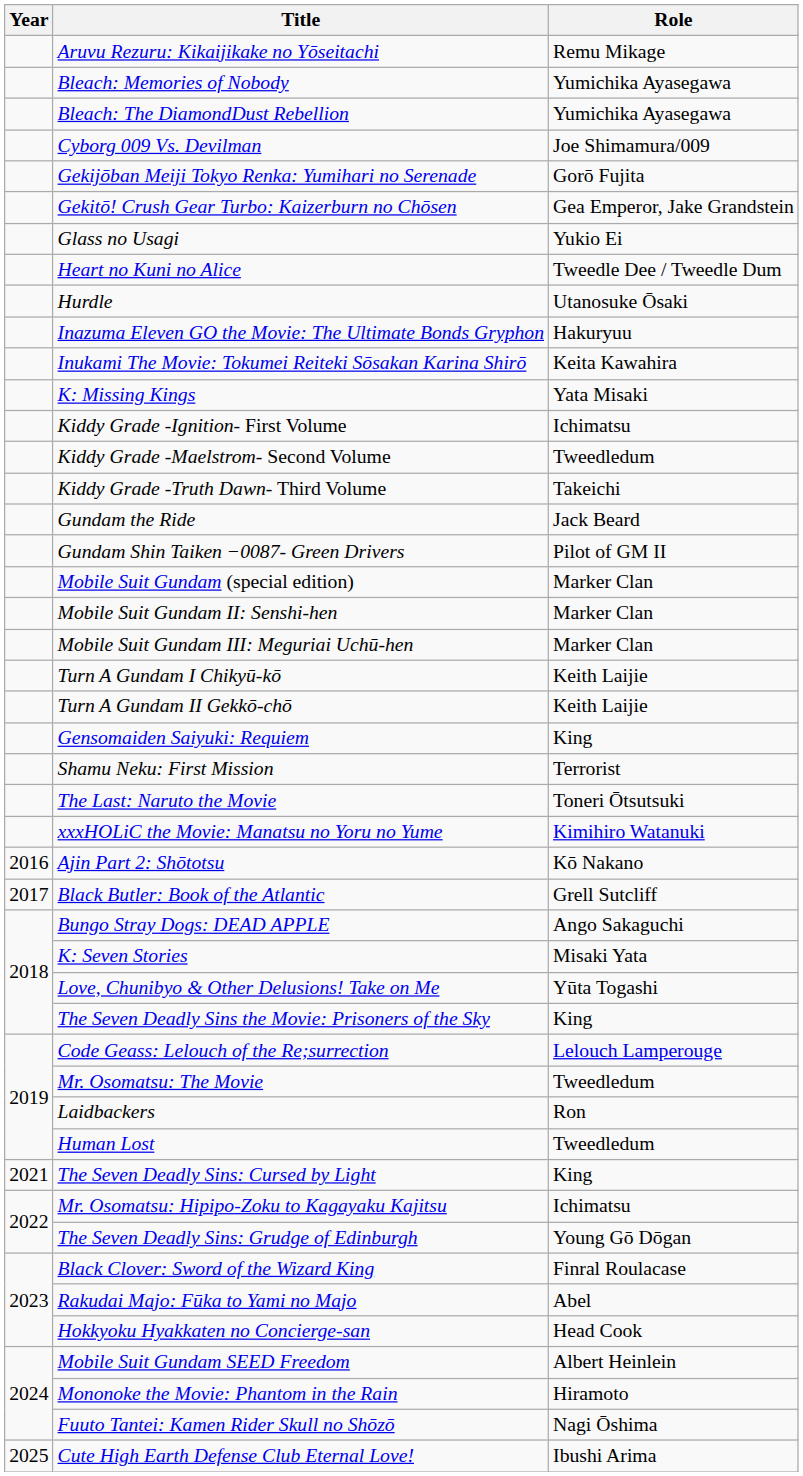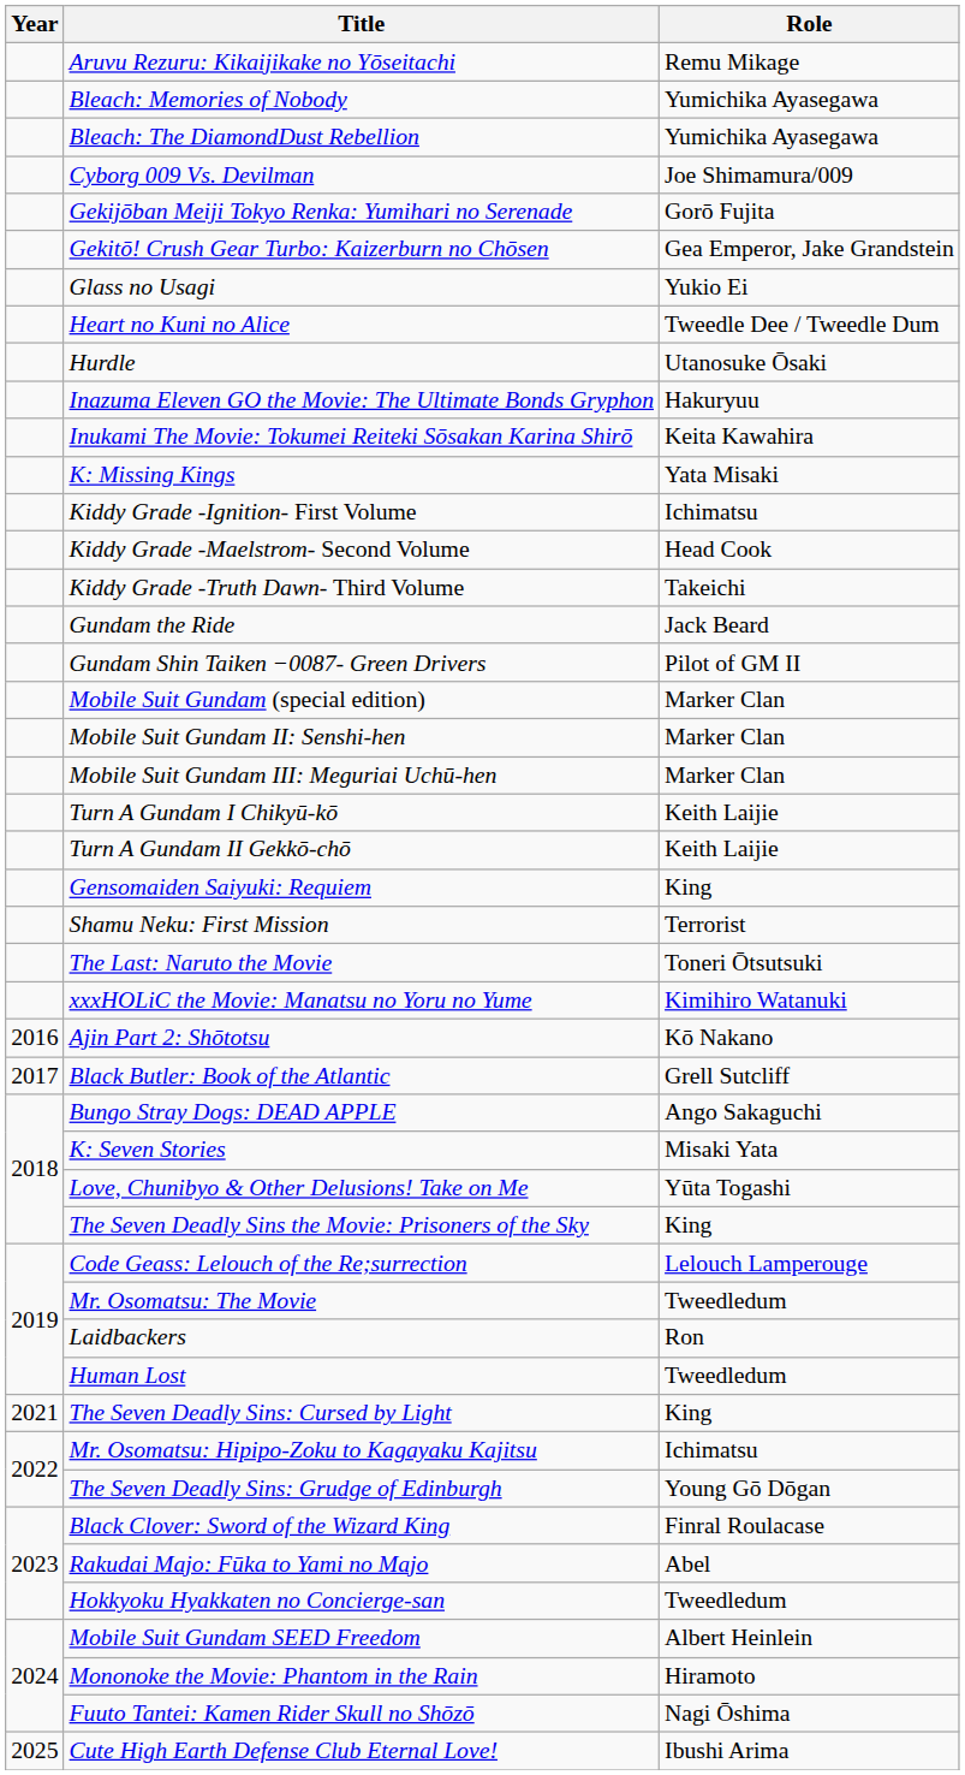 <table class="wikitable">
 <tr>
 <th>Year</th>
 <th>Title</th>
 <th>Role</th>
 </tr>
 <tr>
 <td></td>
 <td><em><a href='#'>Aruvu Rezuru: Kikaijikake no Yōseitachi</a></em></td>
 <td>Remu Mikage</td>
 </tr>
 <tr>
 <td></td>
 <td><em><a href='#'>Bleach: Memories of Nobody</a></em></td>
 <td>Yumichika Ayasegawa</td>
 </tr>
 <tr>
 <td></td>
 <td><em><a href='#'>Bleach: The DiamondDust Rebellion</a></em></td>
 <td>Yumichika Ayasegawa</td>
 </tr>
 <tr>
 <td></td>
 <td><em><a href='#'>Cyborg 009 Vs. Devilman</a></em></td>
 <td>Joe Shimamura/009</td>
 </tr>
 <tr>
 <td></td>
 <td><em><a href='#'>Gekijōban Meiji Tokyo Renka: Yumihari no Serenade</a></em></td>
 <td>Gorō Fujita</td>
 </tr>
 <tr>
 <td></td>
 <td><em><a href='#'>Gekitō! Crush Gear Turbo: Kaizerburn no Chōsen</a></em></td>
 <td>Gea Emperor, Jake Grandstein</td>
 </tr>
 <tr>
 <td></td>
 <td><em>Glass no Usagi</em></td>
 <td>Yukio Ei</td>
 </tr>
 <tr>
 <td></td>
 <td><em><a href='#'>Heart no Kuni no Alice</a></em></td>
 <td>Tweedle Dee / Tweedle Dum</td>
 </tr>
 <tr>
 <td></td>
 <td><em>Hurdle</em></td>
 <td>Utanosuke Ōsaki</td>
 </tr>
 <tr>
 <td></td>
 <td><em><a href='#'>Inazuma Eleven GO the Movie: The Ultimate Bonds Gryphon</a></em></td>
 <td>Hakuryuu</td>
 </tr>
 <tr>
 <td></td>
 <td><em><a href='#'>Inukami The Movie: Tokumei Reiteki Sōsakan Karina Shirō</a></em></td>
 <td>Keita Kawahira</td>
 </tr>
 <tr>
 <td></td>
 <td><em><a href='#'>K: Missing Kings</a></em></td>
 <td>Yata Misaki</td>
 </tr>
 <tr>
 <td></td>
 <td><em>Kiddy Grade -Ignition-</em> First Volume</td>
 <td>Ichimatsu</td>
 </tr>
 <tr>
 <td></td>
 <td><em>Kiddy Grade -Maelstrom-</em> Second Volume</td>
-<td>Tweedledum</td>
+<td>Head Cook</td>
 </tr>
 <tr>
 <td></td>
 <td><em>Kiddy Grade -Truth Dawn-</em> Third Volume</td>
 <td>Takeichi</td>
 </tr>
 <tr>
 <td></td>
 <td><em>Gundam the Ride</em></td>
 <td>Jack Beard</td>
 </tr>
 <tr>
 <td></td>
 <td><em>Gundam Shin Taiken −0087- Green Drivers</em></td>
 <td>Pilot of GM II</td>
 </tr>
 <tr>
 <td></td>
 <td><em><a href='#'>Mobile Suit Gundam</a></em> (special edition)</td>
 <td>Marker Clan</td>
 </tr>
 <tr>
 <td></td>
 <td><em>Mobile Suit Gundam II: Senshi-hen</em></td>
 <td>Marker Clan</td>
 </tr>
 <tr>
 <td></td>
 <td><em>Mobile Suit Gundam III: Meguriai Uchū-hen</em></td>
 <td>Marker Clan</td>
 </tr>
 <tr>
 <td></td>
 <td><em>Turn A Gundam I Chikyū-kō</em></td>
 <td>Keith Laijie</td>
 </tr>
 <tr>
 <td></td>
 <td><em>Turn A Gundam II Gekkō-chō</em></td>
 <td>Keith Laijie</td>
 </tr>
 <tr>
 <td></td>
 <td><em><a href='#'>Gensomaiden Saiyuki: Requiem</a></em></td>
 <td>King</td>
 </tr>
 <tr>
 <td></td>
 <td><em>Shamu Neku: First Mission</em></td>
 <td>Terrorist</td>
 </tr>
 <tr>
 <td></td>
 <td><em><a href='#'>The Last: Naruto the Movie</a></em></td>
 <td>Toneri Ōtsutsuki</td>
 </tr>
 <tr>
 <td></td>
 <td><em><a href='#'>xxxHOLiC the Movie: Manatsu no Yoru no Yume</a></em></td>
 <td><a href='#'>Kimihiro Watanuki</a></td>
 </tr>
 <tr>
 <td>2016</td>
 <td><em><a href='#'>Ajin Part 2: Shōtotsu</a></em></td>
 <td>Kō Nakano</td>
 </tr>
 <tr>
 <td>2017</td>
 <td><em><a href='#'>Black Butler: Book of the Atlantic</a></em></td>
 <td>Grell Sutcliff</td>
 </tr>
 <tr>
 <td rowspan="4">2018</td>
 <td><em><a href='#'>Bungo Stray Dogs: DEAD APPLE</a></em></td>
 <td>Ango Sakaguchi</td>
 </tr>
 <tr>
 <td><em><a href='#'>K: Seven Stories</a></em></td>
 <td>Misaki Yata</td>
 </tr>
 <tr>
 <td><em><a href='#'>Love, Chunibyo & Other Delusions! Take on Me</a></em></td>
 <td>Yūta Togashi</td>
 </tr>
 <tr>
 <td><em><a href='#'>The Seven Deadly Sins the Movie: Prisoners of the Sky</a></em></td>
 <td>King</td>
 </tr>
 <tr>
 <td rowspan="4">2019</td>
 <td><em><a href='#'>Code Geass: Lelouch of the Re;surrection</a></em></td>
 <td><a href='#'>Lelouch Lamperouge</a></td>
 </tr>
 <tr>
 <td><em><a href='#'>Mr. Osomatsu: The Movie</a></em></td>
 <td>Tweedledum</td>
 </tr>
 <tr>
 <td><em>Laidbackers</em></td>
 <td>Ron</td>
 </tr>
 <tr>
 <td><em><a href='#'>Human Lost</a></em></td>
 <td>Tweedledum</td>
 </tr>
 <tr>
 <td>2021</td>
 <td><em><a href='#'>The Seven Deadly Sins: Cursed by Light</a></em></td>
 <td>King</td>
 </tr>
 <tr>
 <td rowspan="2">2022</td>
 <td><em><a href='#'>Mr. Osomatsu: Hipipo-Zoku to Kagayaku Kajitsu</a></em></td>
 <td>Ichimatsu</td>
 </tr>
 <tr>
 <td><em><a href='#'>The Seven Deadly Sins: Grudge of Edinburgh</a></em></td>
 <td>Young Gō Dōgan</td>
 </tr>
 <tr>
 <td rowspan="3">2023</td>
 <td><em><a href='#'>Black Clover: Sword of the Wizard King</a></em></td>
 <td>Finral Roulacase</td>
 </tr>
 <tr>
 <td><em><a href='#'>Rakudai Majo: Fūka to Yami no Majo</a></em></td>
 <td>Abel</td>
 </tr>
 <tr>
 <td><em><a href='#'>Hokkyoku Hyakkaten no Concierge-san</a></em></td>
-<td>Head Cook</td>
+<td>Tweedledum</td>
 </tr>
 <tr>
 <td rowspan="3">2024</td>
 <td><em><a href='#'>Mobile Suit Gundam SEED Freedom</a></em></td>
 <td>Albert Heinlein</td>
 </tr>
 <tr>
 <td><em><a href='#'>Mononoke the Movie: Phantom in the Rain</a></em></td>
 <td>Hiramoto</td>
 </tr>
 <tr>
 <td><em><a href='#'>Fuuto Tantei: Kamen Rider Skull no Shōzō</a></em></td>
 <td>Nagi Ōshima</td>
 </tr>
 <tr>
 <td>2025</td>
 <td><em><a href='#'>Cute High Earth Defense Club Eternal Love!</a></em></td>
 <td>Ibushi Arima</td>
 </tr>
 </table>
